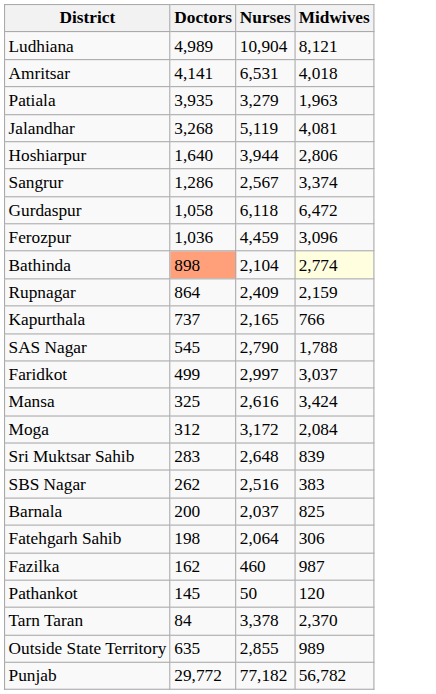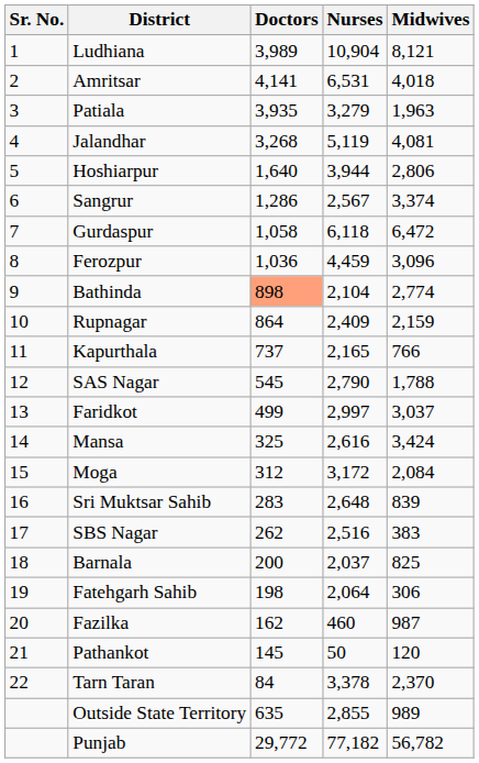 <table class="wikitable sortable">
 <tr>
+<th>Sr. No.</th>
 <th>District</th>
 <th>Doctors</th>
 <th>Nurses</th>
 <th>Midwives</th>
 </tr>
 <tr>
+<td>1</td>
 <td>Ludhiana</td>
-<td>4,989</td>
+<td>3,989</td>
 <td>10,904</td>
 <td>8,121</td>
 </tr>
 <tr>
+<td>2</td>
 <td>Amritsar</td>
 <td>4,141</td>
 <td>6,531</td>
 <td>4,018</td>
 </tr>
 <tr>
+<td>3</td>
 <td>Patiala</td>
 <td>3,935</td>
 <td>3,279</td>
 <td>1,963</td>
 </tr>
 <tr>
+<td>4</td>
 <td>Jalandhar</td>
 <td>3,268</td>
 <td>5,119</td>
 <td>4,081</td>
 </tr>
 <tr>
+<td>5</td>
 <td>Hoshiarpur</td>
 <td>1,640</td>
 <td>3,944</td>
 <td>2,806</td>
 </tr>
 <tr>
+<td>6</td>
 <td>Sangrur</td>
 <td>1,286</td>
 <td>2,567</td>
 <td>3,374</td>
 </tr>
 <tr>
+<td>7</td>
 <td>Gurdaspur</td>
 <td>1,058</td>
 <td>6,118</td>
 <td>6,472</td>
 </tr>
 <tr>
+<td>8</td>
 <td>Ferozpur</td>
 <td>1,036</td>
 <td>4,459</td>
 <td>3,096</td>
 </tr>
 <tr>
+<td>9</td>
 <td>Bathinda</td>
 <td style="background: lightsalmon;">898</td>
 <td>2,104</td>
-<td style="background: lightyellow;">2,774</td>
+<td>2,774</td>
 </tr>
 <tr>
+<td>10</td>
 <td>Rupnagar</td>
 <td>864</td>
 <td>2,409</td>
 <td>2,159</td>
 </tr>
 <tr>
+<td>11</td>
 <td>Kapurthala</td>
 <td>737</td>
 <td>2,165</td>
 <td>766</td>
 </tr>
 <tr>
+<td>12</td>
 <td>SAS Nagar</td>
 <td>545</td>
 <td>2,790</td>
 <td>1,788</td>
 </tr>
 <tr>
+<td>13</td>
 <td>Faridkot</td>
 <td>499</td>
 <td>2,997</td>
 <td>3,037</td>
 </tr>
 <tr>
+<td>14</td>
 <td>Mansa</td>
 <td>325</td>
 <td>2,616</td>
 <td>3,424</td>
 </tr>
 <tr>
+<td>15</td>
 <td>Moga</td>
 <td>312</td>
 <td>3,172</td>
 <td>2,084</td>
 </tr>
 <tr>
+<td>16</td>
 <td>Sri Muktsar Sahib</td>
 <td>283</td>
 <td>2,648</td>
 <td>839</td>
 </tr>
 <tr>
+<td>17</td>
 <td>SBS Nagar</td>
 <td>262</td>
 <td>2,516</td>
 <td>383</td>
 </tr>
 <tr>
+<td>18</td>
 <td>Barnala</td>
 <td>200</td>
 <td>2,037</td>
 <td>825</td>
 </tr>
 <tr>
+<td>19</td>
 <td>Fatehgarh Sahib</td>
 <td>198</td>
 <td>2,064</td>
 <td>306</td>
 </tr>
 <tr>
+<td>20</td>
 <td>Fazilka</td>
 <td>162</td>
 <td>460</td>
 <td>987</td>
 </tr>
 <tr>
+<td>21</td>
 <td>Pathankot</td>
 <td>145</td>
 <td>50</td>
 <td>120</td>
 </tr>
 <tr>
+<td>22</td>
 <td>Tarn Taran</td>
 <td>84</td>
 <td>3,378</td>
 <td>2,370</td>
 </tr>
 <tr>
+<td></td>
 <td>Outside State Territory</td>
 <td>635</td>
 <td>2,855</td>
 <td>989</td>
 </tr>
 <tr>
+<td></td>
 <td>Punjab</td>
 <td>29,772</td>
 <td>77,182</td>
 <td>56,782</td>
 </tr>
 </table>
